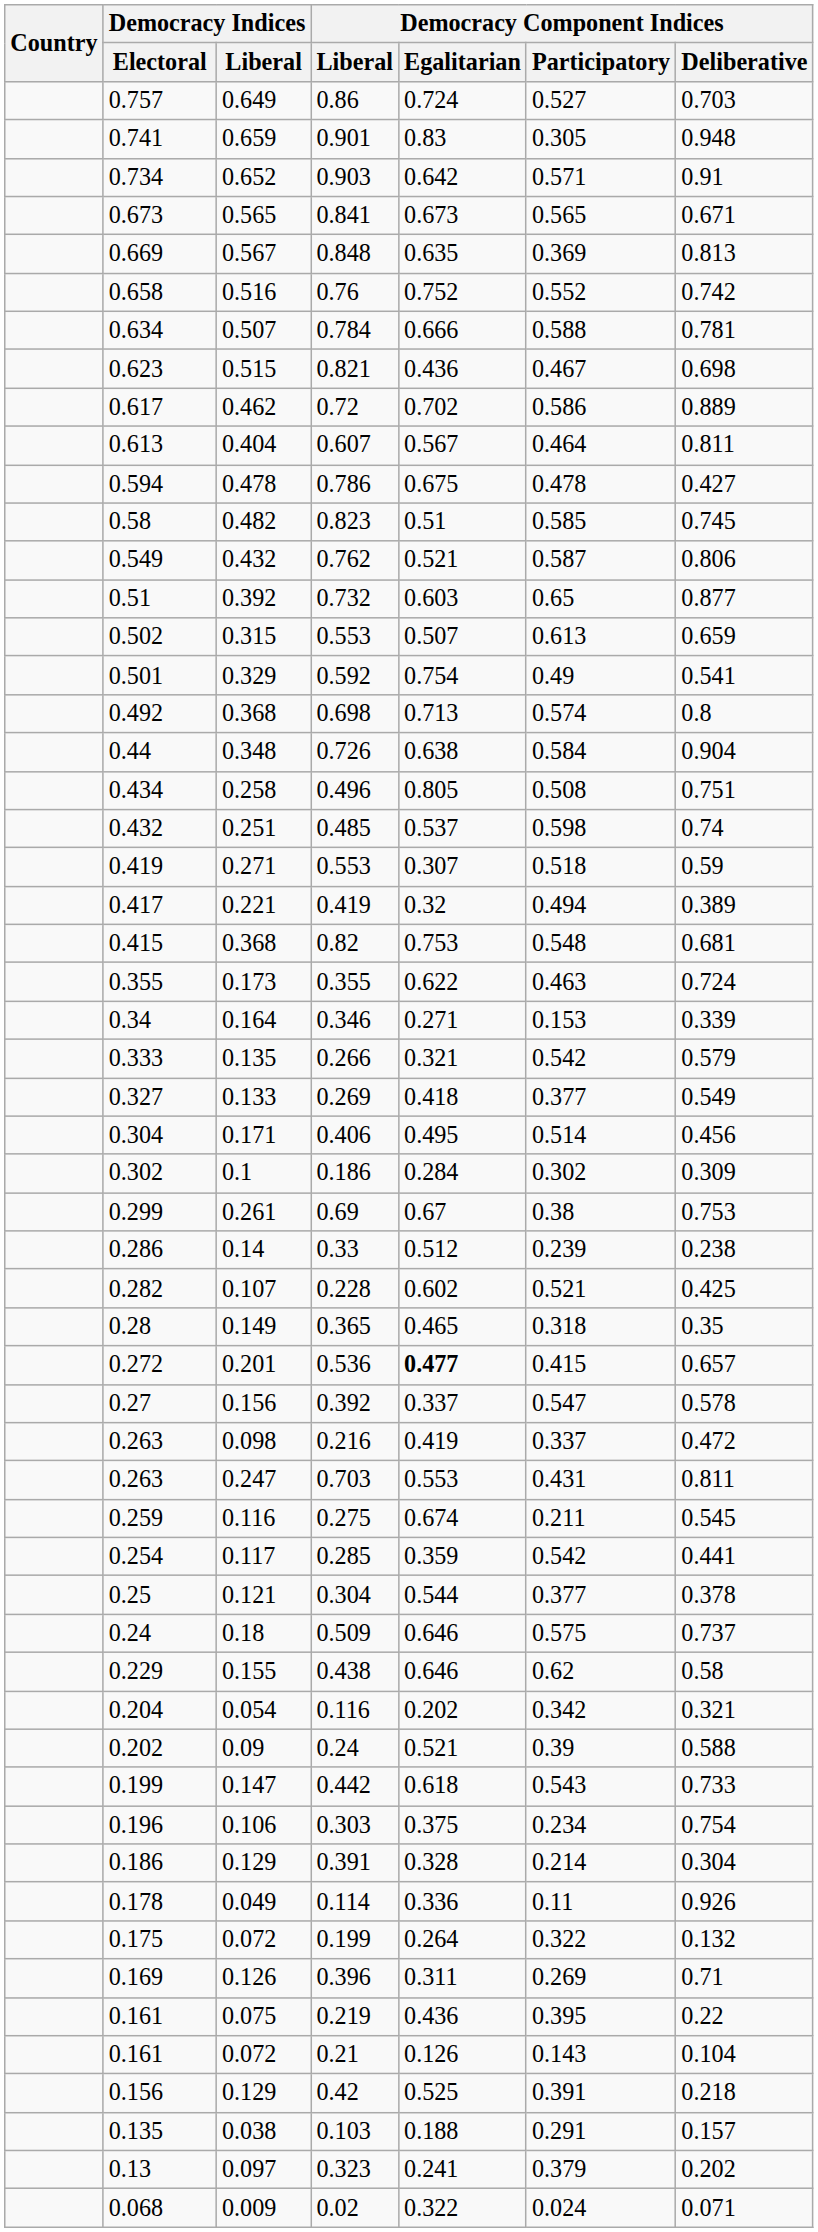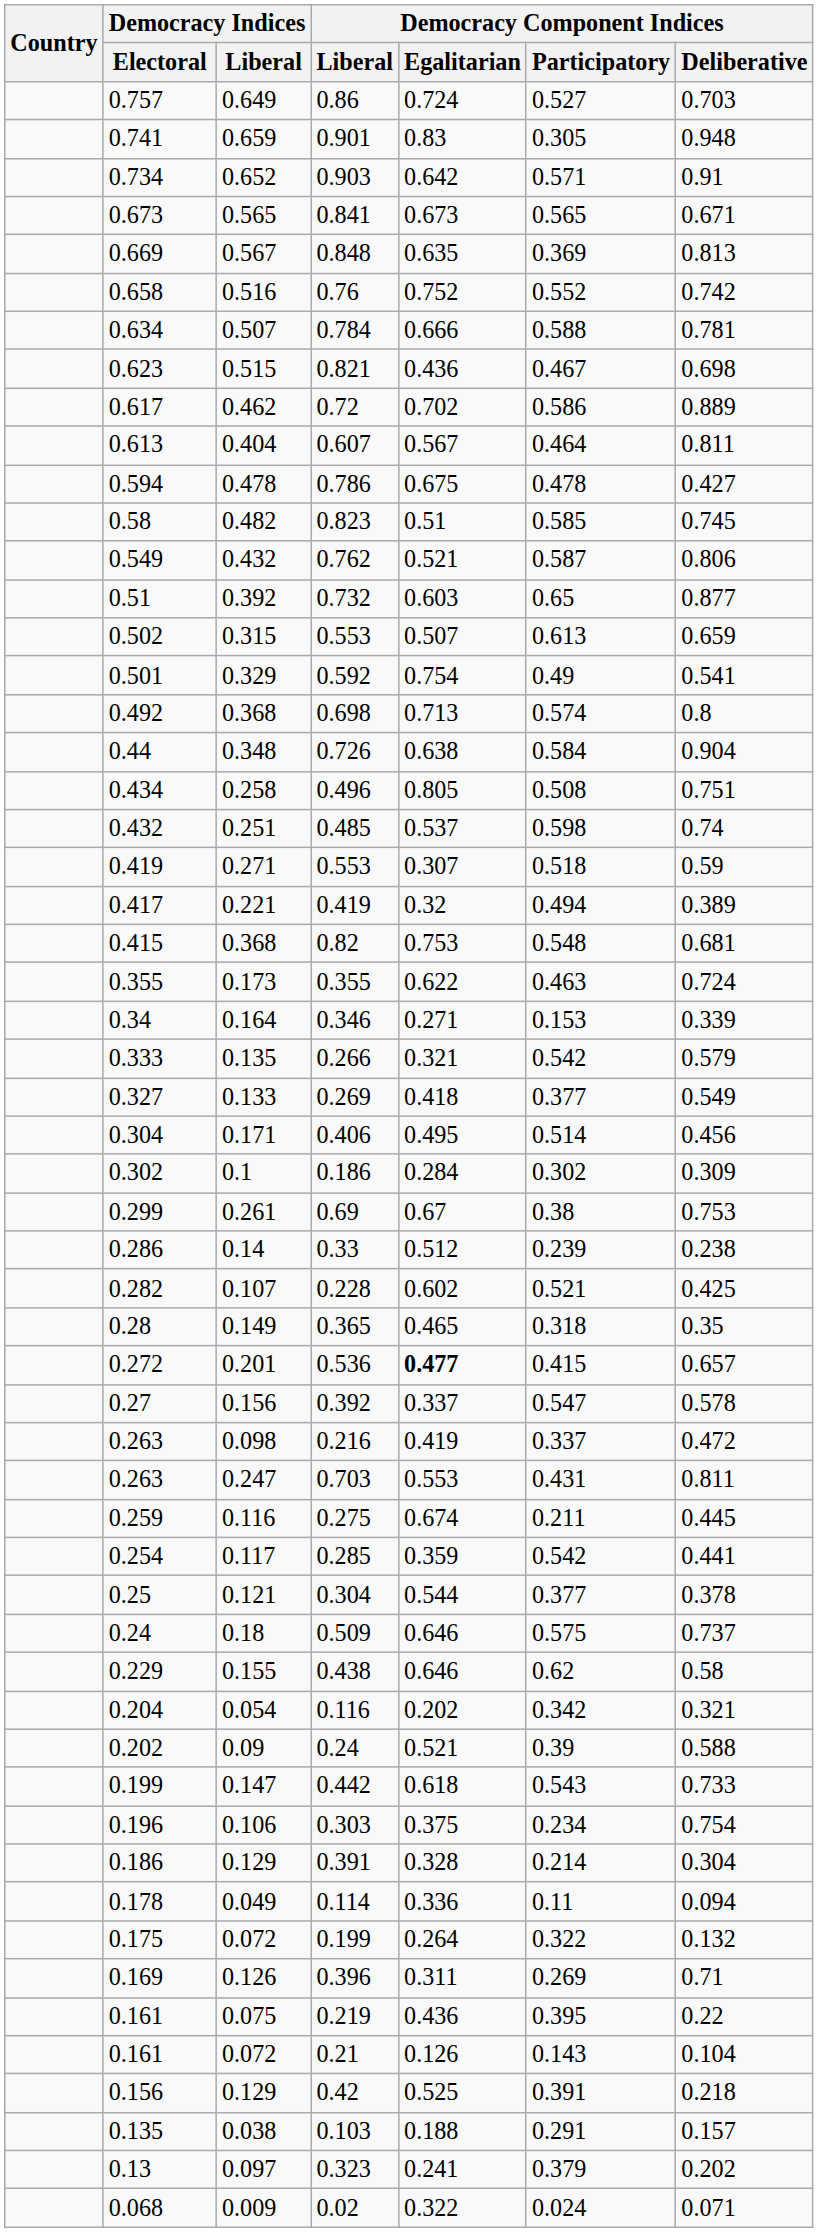 <table class="wikitable sortable mw-collapsible static-row-numbers static-row-header-hash">
 <tr>
 <th rowspan="2">Country</th>
 <th colspan="2">Democracy Indices</th>
 <th colspan="4">Democracy Component Indices</th>
 </tr>
 <tr>
 <th>Electoral</th>
 <th>Liberal</th>
 <th>Liberal</th>
 <th>Egalitarian</th>
 <th>Participatory</th>
 <th>Deliberative</th>
 </tr>
 <tr>
 <td></td>
 <td>0.757</td>
 <td>0.649</td>
 <td>0.86</td>
 <td>0.724</td>
 <td>0.527</td>
 <td>0.703</td>
 </tr>
 <tr>
 <td></td>
 <td>0.741</td>
 <td>0.659</td>
 <td>0.901</td>
 <td>0.83</td>
 <td>0.305</td>
 <td>0.948</td>
 </tr>
 <tr>
 <td></td>
 <td>0.734</td>
 <td>0.652</td>
 <td>0.903</td>
 <td>0.642</td>
 <td>0.571</td>
 <td>0.91</td>
 </tr>
 <tr>
 <td></td>
 <td>0.673</td>
 <td>0.565</td>
 <td>0.841</td>
 <td>0.673</td>
 <td>0.565</td>
 <td>0.671</td>
 </tr>
 <tr>
 <td></td>
 <td>0.669</td>
 <td>0.567</td>
 <td>0.848</td>
 <td>0.635</td>
 <td>0.369</td>
 <td>0.813</td>
 </tr>
 <tr>
 <td></td>
 <td>0.658</td>
 <td>0.516</td>
 <td>0.76</td>
 <td>0.752</td>
 <td>0.552</td>
 <td>0.742</td>
 </tr>
 <tr>
 <td></td>
 <td>0.634</td>
 <td>0.507</td>
 <td>0.784</td>
 <td>0.666</td>
 <td>0.588</td>
 <td>0.781</td>
 </tr>
 <tr>
 <td></td>
 <td>0.623</td>
 <td>0.515</td>
 <td>0.821</td>
 <td>0.436</td>
 <td>0.467</td>
 <td>0.698</td>
 </tr>
 <tr>
 <td></td>
 <td>0.617</td>
 <td>0.462</td>
 <td>0.72</td>
 <td>0.702</td>
 <td>0.586</td>
 <td>0.889</td>
 </tr>
 <tr>
 <td></td>
 <td>0.613</td>
 <td>0.404</td>
 <td>0.607</td>
 <td>0.567</td>
 <td>0.464</td>
 <td>0.811</td>
 </tr>
 <tr>
 <td></td>
 <td>0.594</td>
 <td>0.478</td>
 <td>0.786</td>
 <td>0.675</td>
 <td>0.478</td>
 <td>0.427</td>
 </tr>
 <tr>
 <td></td>
 <td>0.58</td>
 <td>0.482</td>
 <td>0.823</td>
 <td>0.51</td>
 <td>0.585</td>
 <td>0.745</td>
 </tr>
 <tr>
 <td></td>
 <td>0.549</td>
 <td>0.432</td>
 <td>0.762</td>
 <td>0.521</td>
 <td>0.587</td>
 <td>0.806</td>
 </tr>
 <tr>
 <td></td>
 <td>0.51</td>
 <td>0.392</td>
 <td>0.732</td>
 <td>0.603</td>
 <td>0.65</td>
 <td>0.877</td>
 </tr>
 <tr>
 <td></td>
 <td>0.502</td>
 <td>0.315</td>
 <td>0.553</td>
 <td>0.507</td>
 <td>0.613</td>
 <td>0.659</td>
 </tr>
 <tr>
 <td></td>
 <td>0.501</td>
 <td>0.329</td>
 <td>0.592</td>
 <td>0.754</td>
 <td>0.49</td>
 <td>0.541</td>
 </tr>
 <tr>
 <td></td>
 <td>0.492</td>
 <td>0.368</td>
 <td>0.698</td>
 <td>0.713</td>
 <td>0.574</td>
 <td>0.8</td>
 </tr>
 <tr>
 <td></td>
 <td>0.44</td>
 <td>0.348</td>
 <td>0.726</td>
 <td>0.638</td>
 <td>0.584</td>
 <td>0.904</td>
 </tr>
 <tr>
 <td></td>
 <td>0.434</td>
 <td>0.258</td>
 <td>0.496</td>
 <td>0.805</td>
 <td>0.508</td>
 <td>0.751</td>
 </tr>
 <tr>
 <td></td>
 <td>0.432</td>
 <td>0.251</td>
 <td>0.485</td>
 <td>0.537</td>
 <td>0.598</td>
 <td>0.74</td>
 </tr>
 <tr>
 <td></td>
 <td>0.419</td>
 <td>0.271</td>
 <td>0.553</td>
 <td>0.307</td>
 <td>0.518</td>
 <td>0.59</td>
 </tr>
 <tr>
 <td></td>
 <td>0.417</td>
 <td>0.221</td>
 <td>0.419</td>
 <td>0.32</td>
 <td>0.494</td>
 <td>0.389</td>
 </tr>
 <tr>
 <td></td>
 <td>0.415</td>
 <td>0.368</td>
 <td>0.82</td>
 <td>0.753</td>
 <td>0.548</td>
 <td>0.681</td>
 </tr>
 <tr>
 <td></td>
 <td>0.355</td>
 <td>0.173</td>
 <td>0.355</td>
 <td>0.622</td>
 <td>0.463</td>
 <td>0.724</td>
 </tr>
 <tr>
 <td></td>
 <td>0.34</td>
 <td>0.164</td>
 <td>0.346</td>
 <td>0.271</td>
 <td>0.153</td>
 <td>0.339</td>
 </tr>
 <tr>
 <td></td>
 <td>0.333</td>
 <td>0.135</td>
 <td>0.266</td>
 <td>0.321</td>
 <td>0.542</td>
 <td>0.579</td>
 </tr>
 <tr>
 <td></td>
 <td>0.327</td>
 <td>0.133</td>
 <td>0.269</td>
 <td>0.418</td>
 <td>0.377</td>
 <td>0.549</td>
 </tr>
 <tr>
 <td></td>
 <td>0.304</td>
 <td>0.171</td>
 <td>0.406</td>
 <td>0.495</td>
 <td>0.514</td>
 <td>0.456</td>
 </tr>
 <tr>
 <td></td>
 <td>0.302</td>
 <td>0.1</td>
 <td>0.186</td>
 <td>0.284</td>
 <td>0.302</td>
 <td>0.309</td>
 </tr>
 <tr>
 <td></td>
 <td>0.299</td>
 <td>0.261</td>
 <td>0.69</td>
 <td>0.67</td>
 <td>0.38</td>
 <td>0.753</td>
 </tr>
 <tr>
 <td></td>
 <td>0.286</td>
 <td>0.14</td>
 <td>0.33</td>
 <td>0.512</td>
 <td>0.239</td>
 <td>0.238</td>
 </tr>
 <tr>
 <td></td>
 <td>0.282</td>
 <td>0.107</td>
 <td>0.228</td>
 <td>0.602</td>
 <td>0.521</td>
 <td>0.425</td>
 </tr>
 <tr>
 <td></td>
 <td>0.28</td>
 <td>0.149</td>
 <td>0.365</td>
 <td>0.465</td>
 <td>0.318</td>
 <td>0.35</td>
 </tr>
 <tr>
 <td></td>
 <td>0.272</td>
 <td>0.201</td>
 <td>0.536</td>
 <td><strong>0.477</strong></td>
 <td>0.415</td>
 <td>0.657</td>
 </tr>
 <tr>
 <td></td>
 <td>0.27</td>
 <td>0.156</td>
 <td>0.392</td>
 <td>0.337</td>
 <td>0.547</td>
 <td>0.578</td>
 </tr>
 <tr>
 <td></td>
 <td>0.263</td>
 <td>0.098</td>
 <td>0.216</td>
 <td>0.419</td>
 <td>0.337</td>
 <td>0.472</td>
 </tr>
 <tr>
 <td></td>
 <td>0.263</td>
 <td>0.247</td>
 <td>0.703</td>
 <td>0.553</td>
 <td>0.431</td>
 <td>0.811</td>
 </tr>
 <tr>
 <td></td>
 <td>0.259</td>
 <td>0.116</td>
 <td>0.275</td>
 <td>0.674</td>
 <td>0.211</td>
-<td>0.545</td>
+<td>0.445</td>
 </tr>
 <tr>
 <td></td>
 <td>0.254</td>
 <td>0.117</td>
 <td>0.285</td>
 <td>0.359</td>
 <td>0.542</td>
 <td>0.441</td>
 </tr>
 <tr>
 <td></td>
 <td>0.25</td>
 <td>0.121</td>
 <td>0.304</td>
 <td>0.544</td>
 <td>0.377</td>
 <td>0.378</td>
 </tr>
 <tr>
 <td></td>
 <td>0.24</td>
 <td>0.18</td>
 <td>0.509</td>
 <td>0.646</td>
 <td>0.575</td>
 <td>0.737</td>
 </tr>
 <tr>
 <td></td>
 <td>0.229</td>
 <td>0.155</td>
 <td>0.438</td>
 <td>0.646</td>
 <td>0.62</td>
 <td>0.58</td>
 </tr>
 <tr>
 <td></td>
 <td>0.204</td>
 <td>0.054</td>
 <td>0.116</td>
 <td>0.202</td>
 <td>0.342</td>
 <td>0.321</td>
 </tr>
 <tr>
 <td></td>
 <td>0.202</td>
 <td>0.09</td>
 <td>0.24</td>
 <td>0.521</td>
 <td>0.39</td>
 <td>0.588</td>
 </tr>
 <tr>
 <td></td>
 <td>0.199</td>
 <td>0.147</td>
 <td>0.442</td>
 <td>0.618</td>
 <td>0.543</td>
 <td>0.733</td>
 </tr>
 <tr>
 <td></td>
 <td>0.196</td>
 <td>0.106</td>
 <td>0.303</td>
 <td>0.375</td>
 <td>0.234</td>
 <td>0.754</td>
 </tr>
 <tr>
 <td></td>
 <td>0.186</td>
 <td>0.129</td>
 <td>0.391</td>
 <td>0.328</td>
 <td>0.214</td>
 <td>0.304</td>
 </tr>
 <tr>
 <td></td>
 <td>0.178</td>
 <td>0.049</td>
 <td>0.114</td>
 <td>0.336</td>
 <td>0.11</td>
-<td>0.926</td>
+<td>0.094</td>
 </tr>
 <tr>
 <td></td>
 <td>0.175</td>
 <td>0.072</td>
 <td>0.199</td>
 <td>0.264</td>
 <td>0.322</td>
 <td>0.132</td>
 </tr>
 <tr>
 <td></td>
 <td>0.169</td>
 <td>0.126</td>
 <td>0.396</td>
 <td>0.311</td>
 <td>0.269</td>
 <td>0.71</td>
 </tr>
 <tr>
 <td></td>
 <td>0.161</td>
 <td>0.075</td>
 <td>0.219</td>
 <td>0.436</td>
 <td>0.395</td>
 <td>0.22</td>
 </tr>
 <tr>
 <td></td>
 <td>0.161</td>
 <td>0.072</td>
 <td>0.21</td>
 <td>0.126</td>
 <td>0.143</td>
 <td>0.104</td>
 </tr>
 <tr>
 <td></td>
 <td>0.156</td>
 <td>0.129</td>
 <td>0.42</td>
 <td>0.525</td>
 <td>0.391</td>
 <td>0.218</td>
 </tr>
 <tr>
 <td></td>
 <td>0.135</td>
 <td>0.038</td>
 <td>0.103</td>
 <td>0.188</td>
 <td>0.291</td>
 <td>0.157</td>
 </tr>
 <tr>
 <td></td>
 <td>0.13</td>
 <td>0.097</td>
 <td>0.323</td>
 <td>0.241</td>
 <td>0.379</td>
 <td>0.202</td>
 </tr>
 <tr>
 <td></td>
 <td>0.068</td>
 <td>0.009</td>
 <td>0.02</td>
 <td>0.322</td>
 <td>0.024</td>
 <td>0.071</td>
 </tr>
 <tr>
 </tr>
 </table>
